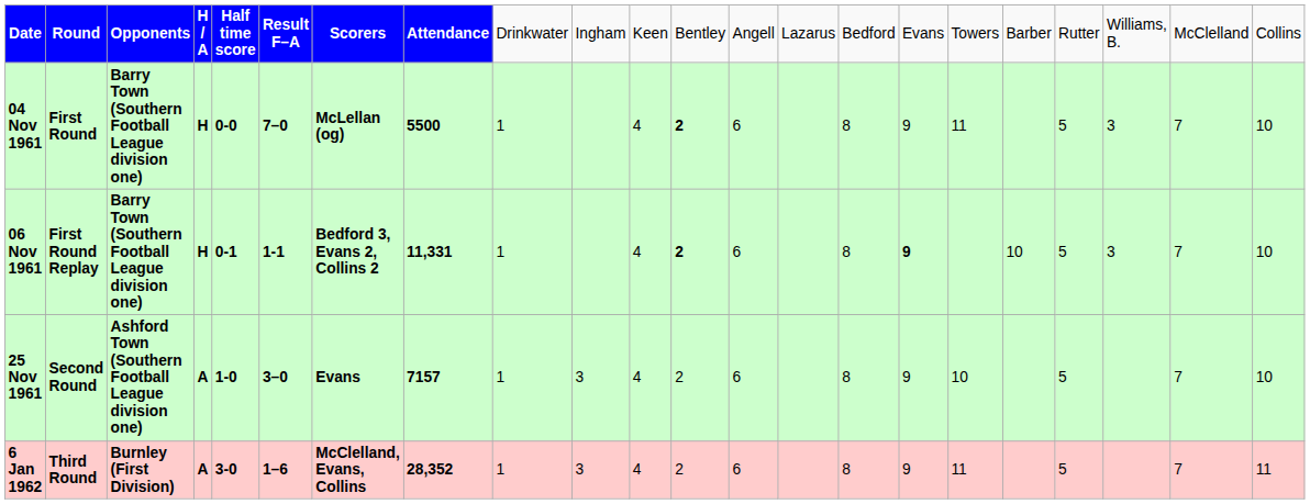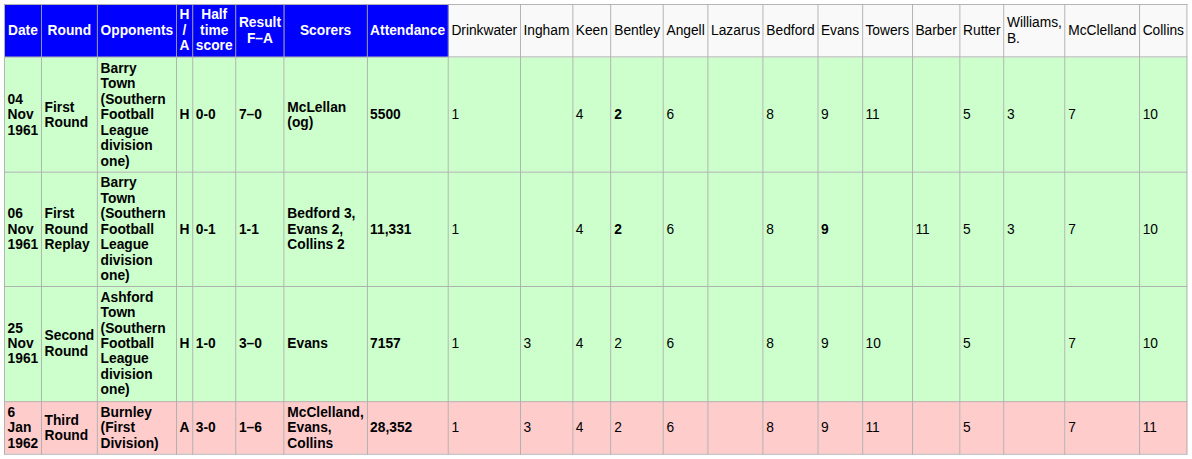 <table class="wikitable">
 <tr>
 <th style="background:#0000FF; color:#FFFFFF; text-align:center;"><strong>Date</strong></th>
 <th style="background:#0000FF; color:#FFFFFF; text-align:center;"><strong>Round</strong></th>
 <th style="background:#0000FF; color:#FFFFFF; text-align:center;"><strong>Opponents</strong></th>
 <th style="background:#0000FF; color:#FFFFFF; text-align:center;"><strong>H / A</strong></th>
 <th style="background:#0000FF; color:#FFFFFF; text-align:center;"><strong>Half time score</strong></th>
 <th style="background:#0000FF; color:#FFFFFF; text-align:center;"><strong>Result</strong><br><strong>F–A</strong></th>
 <th style="background:#0000FF; color:#FFFFFF; text-align:center;"><strong>Scorers</strong></th>
 <th style="background:#0000FF; color:#FFFFFF; text-align:center;"><strong>Attendance</strong></th>
 <td>Drinkwater</td>
 <td>Ingham</td>
 <td>Keen</td>
 <td>Bentley</td>
 <td>Angell</td>
 <td>Lazarus</td>
 <td>Bedford</td>
 <td>Evans</td>
 <td>Towers</td>
 <td>Barber</td>
 <td>Rutter</td>
 <td>Williams, B.</td>
 <td>McClelland</td>
 <td>Collins</td>
 </tr>
 <tr bgcolor="#ccffcc">
 <td><strong>04 Nov 1961</strong></td>
 <td><strong>First Round</strong></td>
 <td><strong>Barry Town (Southern Football League division one)</strong></td>
 <td><strong>H</strong></td>
 <td><strong>0-0</strong></td>
 <td><strong>7–0</strong></td>
 <td><strong>McLellan (og)</strong></td>
 <td><strong>5500</strong></td>
 <td>1</td>
 <td></td>
 <td>4</td>
 <td><strong>2</strong></td>
 <td>6</td>
 <td></td>
 <td>8</td>
 <td>9</td>
 <td>11</td>
 <td></td>
 <td>5</td>
 <td>3</td>
 <td>7</td>
 <td>10</td>
 </tr>
 <tr bgcolor="#ccffcc">
 <td><strong>06 Nov 1961</strong></td>
 <td><strong>First Round Replay</strong></td>
 <td><strong>Barry Town (Southern Football League division one)</strong></td>
 <td><strong>H</strong></td>
 <td><strong>0-1</strong></td>
 <td><strong>1-1</strong></td>
 <td><strong>Bedford 3, Evans 2, Collins 2</strong></td>
 <td><strong>11,331</strong></td>
 <td>1</td>
 <td></td>
 <td>4</td>
 <td><strong>2</strong></td>
 <td>6</td>
 <td></td>
 <td>8</td>
 <td><strong>9</strong></td>
 <td></td>
-<td>10</td>
+<td>11</td>
 <td>5</td>
 <td>3</td>
 <td>7</td>
 <td>10</td>
 </tr>
 <tr bgcolor="#ccffcc">
 <td><strong>25 Nov 1961</strong></td>
 <td><strong>Second Round</strong></td>
 <td><strong>Ashford Town (Southern Football League division one)</strong></td>
-<td><strong>A</strong></td>
+<td><strong>H</strong></td>
 <td><strong>1-0</strong></td>
 <td><strong>3–0</strong></td>
 <td><strong>Evans</strong></td>
 <td><strong>7157</strong></td>
 <td>1</td>
 <td>3</td>
 <td>4</td>
 <td>2</td>
 <td>6</td>
 <td></td>
 <td>8</td>
 <td>9</td>
 <td>10</td>
 <td></td>
 <td>5</td>
 <td></td>
 <td>7</td>
 <td>10</td>
 </tr>
 <tr bgcolor="#ffcccc">
 <td><strong>6 Jan 1962</strong></td>
 <td><strong>Third Round</strong></td>
 <td><strong>Burnley (First Division)</strong></td>
 <td><strong>A</strong></td>
 <td><strong>3-0</strong></td>
 <td><strong>1–6</strong></td>
 <td><strong>McClelland, Evans, Collins</strong></td>
 <td><strong>28,352</strong></td>
 <td>1</td>
 <td>3</td>
 <td>4</td>
 <td>2</td>
 <td>6</td>
 <td></td>
 <td>8</td>
 <td>9</td>
 <td>11</td>
 <td></td>
 <td>5</td>
 <td></td>
 <td>7</td>
 <td>11</td>
 </tr>
 </table>
